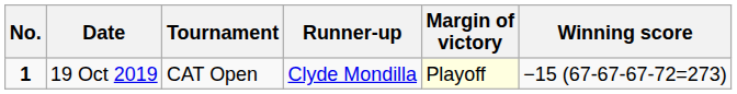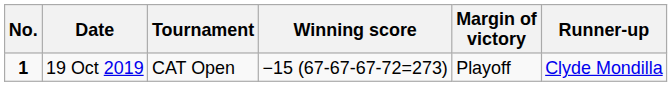 <table class="wikitable" style="font-size:95%;">
 <tr>
 <th>No.</th>
 <th>Date</th>
 <th>Tournament</th>
+<th>Winning score</th>
+<th>Margin of<br>victory</th>
 <th>Runner-up</th>
-<th>Margin of<br>victory</th>
-<th>Winning score</th>
 </tr>
 <tr>
 <td align=center><strong>1</strong></td>
 <td align=right>19 Oct <a href='#'>2019</a></td>
 <td>CAT Open</td>
+<td>−15 (67-67-67-72=273)</td>
+<td>Playoff</td>
 <td> <a href='#'>Clyde Mondilla</a></td>
-<td style="background: lightyellow;">Playoff</td>
-<td>−15 (67-67-67-72=273)</td>
 </tr>
 </table>
